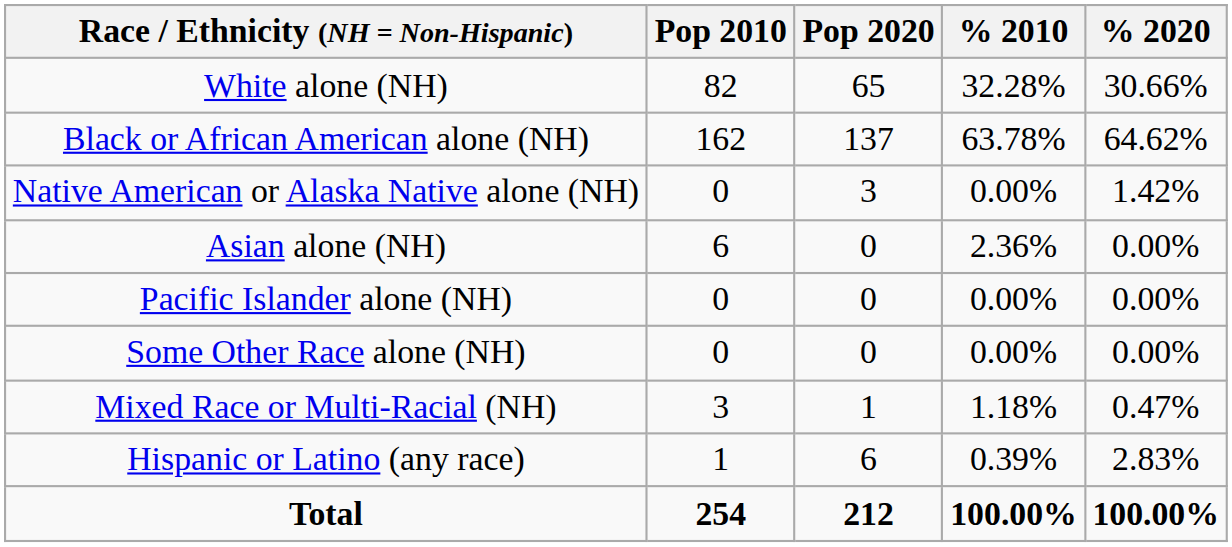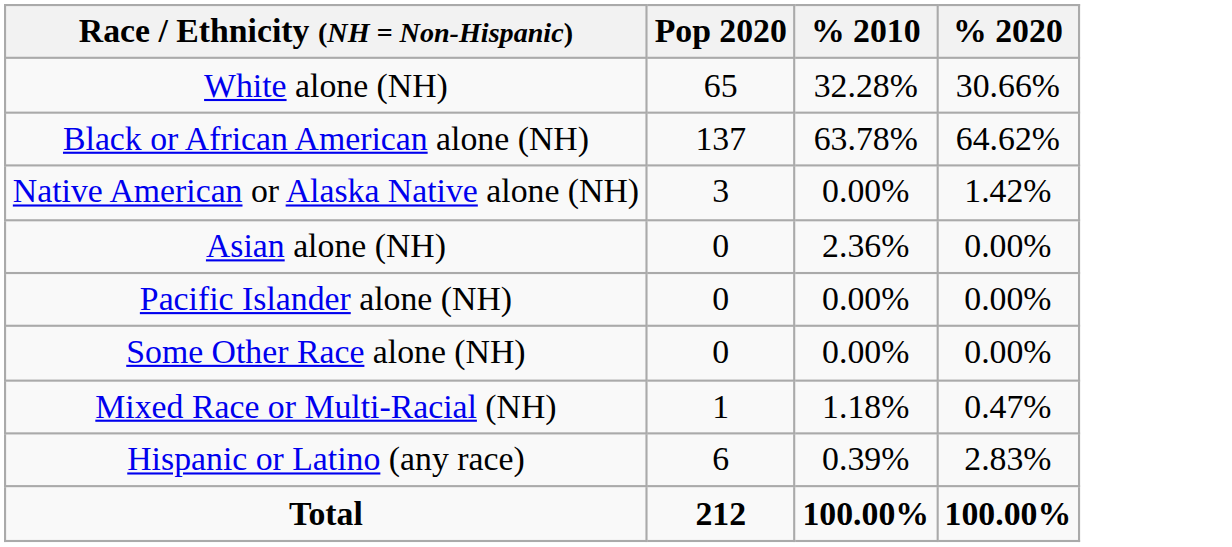 <table class="wikitable" style="text-align:center;">
 <tr>
 <th>Race / Ethnicity <small>(<em>NH = Non-Hispanic</em>)</small></th>
-<th>Pop 2010</th>
 <th>Pop 2020</th>
 <th>% 2010</th>
 <th>% 2020</th>
 </tr>
 <tr>
 <td><a href='#'>White</a> alone (NH)</td>
-<td>82</td>
 <td>65</td>
 <td>32.28%</td>
 <td>30.66%</td>
 </tr>
 <tr>
 <td><a href='#'>Black or African American</a> alone (NH)</td>
-<td>162</td>
 <td>137</td>
 <td>63.78%</td>
 <td>64.62%</td>
 </tr>
 <tr>
 <td><a href='#'>Native American</a> or <a href='#'>Alaska Native</a> alone (NH)</td>
-<td>0</td>
 <td>3</td>
 <td>0.00%</td>
 <td>1.42%</td>
 </tr>
 <tr>
 <td><a href='#'>Asian</a> alone (NH)</td>
-<td>6</td>
 <td>0</td>
 <td>2.36%</td>
 <td>0.00%</td>
 </tr>
 <tr>
 <td><a href='#'>Pacific Islander</a> alone (NH)</td>
 <td>0</td>
-<td>0</td>
 <td>0.00%</td>
 <td>0.00%</td>
 </tr>
 <tr>
 <td><a href='#'>Some Other Race</a> alone (NH)</td>
 <td>0</td>
-<td>0</td>
 <td>0.00%</td>
 <td>0.00%</td>
 </tr>
 <tr>
 <td><a href='#'>Mixed Race or Multi-Racial</a> (NH)</td>
-<td>3</td>
 <td>1</td>
 <td>1.18%</td>
 <td>0.47%</td>
 </tr>
 <tr>
 <td><a href='#'>Hispanic or Latino</a> (any race)</td>
-<td>1</td>
 <td>6</td>
 <td>0.39%</td>
 <td>2.83%</td>
 </tr>
 <tr>
 <td><strong>Total</strong></td>
-<td><strong>254</strong></td>
 <td><strong>212</strong></td>
 <td><strong>100.00%</strong></td>
 <td><strong>100.00%</strong></td>
 </tr>
 </table>
